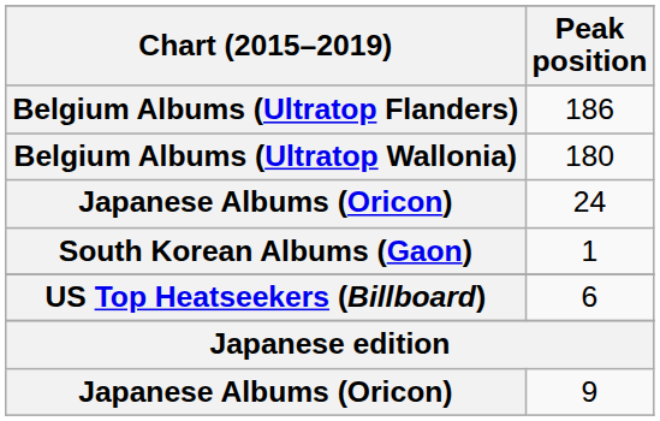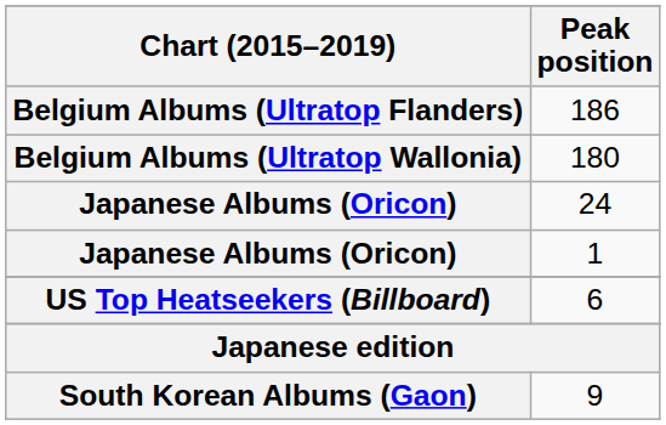 <table class="wikitable sortable plainrowheaders" style="text-align:center">
 <tr>
 </tr>
 <tr>
 <th>Chart (2015–2019)</th>
 <th>Peak<br>position</th>
 </tr>
 <tr>
 <th scope="row">Belgium Albums (<a href='#'>Ultratop</a> Flanders)</th>
 <td>186</td>
 </tr>
 <tr>
 <th scope="row">Belgium Albums (<a href='#'>Ultratop</a> Wallonia)</th>
 <td>180</td>
 </tr>
 <tr>
 <th scope="row">Japanese Albums (<a href='#'>Oricon</a>)</th>
 <td>24</td>
 </tr>
 <tr>
-<th scope="row">South Korean Albums (<a href='#'>Gaon</a>)</th>
+<th scope="row">Japanese Albums (Oricon)</th>
 <td>1</td>
 </tr>
 <tr>
 </tr>
 <tr>
 <th scope="row">US <a href='#'>Top Heatseekers</a> (<em>Billboard</em>)</th>
 <td>6</td>
 </tr>
 <tr>
 </tr>
 <tr>
 </tr>
 <tr class="wikitable">
 <th colspan="12" style="background:">Japanese edition</th>
 </tr>
 <tr>
-<th scope="row">Japanese Albums (Oricon)</th>
+<th scope="row">South Korean Albums (<a href='#'>Gaon</a>)</th>
 <td>9</td>
 </tr>
 </table>
